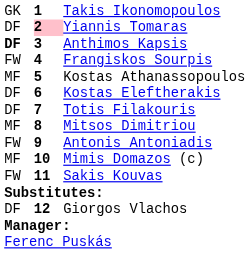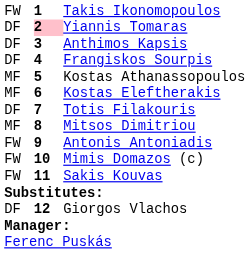 <table style="font-size:90%; margin:0.2em auto;" cellspacing="0" cellpadding="0">
 <tr>
 <th width="25"></th>
 <th width="25"></th>
 </tr>
 <tr>
-<td>GK</td>
+<td>FW</td>
 <td><strong>1</strong></td>
 <td> <a href='#'>Takis Ikonomopoulos</a></td>
 </tr>
 <tr>
 <td>DF</td>
 <td style="background: pink;"><strong>2</strong></td>
 <td> <a href='#'>Yiannis Tomaras</a></td>
 <td></td>
 <td></td>
 </tr>
 <tr>
-<td><strong>DF</strong></td>
+<td>DF</td>
 <td><strong>3</strong></td>
 <td> <a href='#'>Anthimos Kapsis</a></td>
 </tr>
 <tr>
-<td>FW</td>
+<td>DF</td>
 <td><strong>4</strong></td>
 <td> <a href='#'>Frangiskos Sourpis</a></td>
 </tr>
 <tr>
 <td>MF</td>
 <td><strong>5</strong></td>
 <td> Kostas Athanassopoulos</td>
 </tr>
 <tr>
-<td>DF</td>
+<td>MF</td>
 <td><strong>6</strong></td>
 <td> <a href='#'>Kostas Eleftherakis</a></td>
 </tr>
 <tr>
 <td>DF</td>
 <td><strong>7</strong></td>
 <td> <a href='#'>Totis Filakouris</a></td>
 </tr>
 <tr>
 <td>MF</td>
 <td><strong>8</strong></td>
 <td> <a href='#'>Mitsos Dimitriou</a></td>
 </tr>
 <tr>
 <td>FW</td>
 <td><strong>9</strong></td>
 <td> <a href='#'>Antonis Antoniadis</a></td>
 </tr>
 <tr>
-<td>MF</td>
+<td>FW</td>
 <td><strong>10</strong></td>
 <td> <a href='#'>Mimis Domazos</a> (c)</td>
 </tr>
 <tr>
 <td>FW</td>
 <td><strong>11</strong></td>
 <td> <a href='#'>Sakis Kouvas</a></td>
 </tr>
 <tr>
 <td colspan=3><strong>Substitutes:</strong></td>
 </tr>
 <tr>
 <td>DF</td>
 <td><strong>12</strong></td>
 <td> Giorgos Vlachos</td>
 <td></td>
 <td></td>
 </tr>
 <tr>
 <td colspan=3><strong>Manager:</strong></td>
 </tr>
 <tr>
 <td colspan=4> <a href='#'>Ferenc Puskás</a></td>
 </tr>
 </table>
